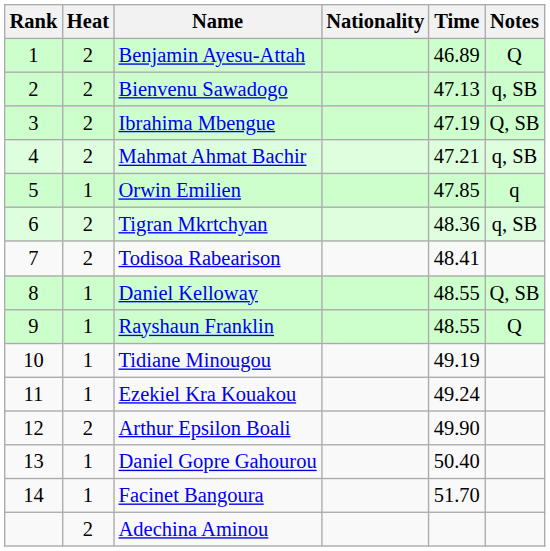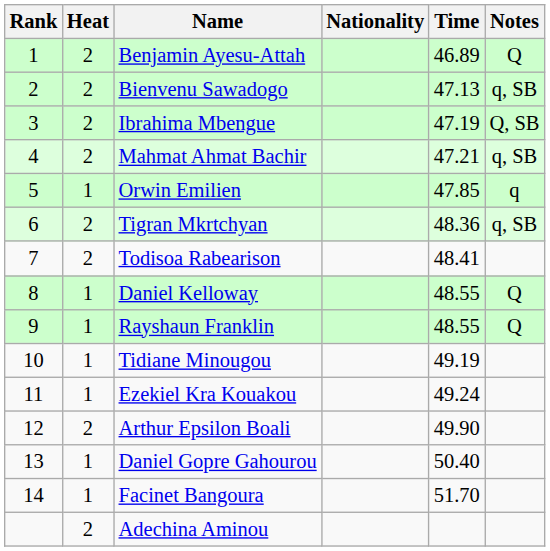 <table class="wikitable sortable" style="text-align:center; font-size:95%">
 <tr>
 <th>Rank</th>
 <th>Heat</th>
 <th>Name</th>
 <th>Nationality</th>
 <th>Time</th>
 <th>Notes</th>
 </tr>
 <tr bgcolor=ccffcc>
 <td>1</td>
 <td>2</td>
 <td align=left><a href='#'>Benjamin Ayesu-Attah</a></td>
 <td align=left></td>
 <td>46.89</td>
 <td>Q</td>
 </tr>
 <tr bgcolor=ccffcc>
 <td>2</td>
 <td>2</td>
 <td align=left><a href='#'>Bienvenu Sawadogo</a></td>
 <td align=left></td>
 <td>47.13</td>
 <td>q, SB</td>
 </tr>
 <tr bgcolor=ccffcc>
 <td>3</td>
 <td>2</td>
 <td align=left><a href='#'>Ibrahima Mbengue</a></td>
 <td align=left></td>
 <td>47.19</td>
 <td>Q, SB</td>
 </tr>
 <tr bgcolor=ddffdd>
 <td>4</td>
 <td>2</td>
 <td align=left><a href='#'>Mahmat Ahmat Bachir</a></td>
 <td align=left></td>
 <td>47.21</td>
 <td>q, SB</td>
 </tr>
 <tr bgcolor=ccffcc>
 <td>5</td>
 <td>1</td>
 <td align=left><a href='#'>Orwin Emilien</a></td>
 <td align=left></td>
 <td>47.85</td>
 <td>q</td>
 </tr>
 <tr bgcolor=ddffdd>
 <td>6</td>
 <td>2</td>
 <td align=left><a href='#'>Tigran Mkrtchyan</a></td>
 <td align=left></td>
 <td>48.36</td>
 <td>q, SB</td>
 </tr>
 <tr>
 <td>7</td>
 <td>2</td>
 <td align=left><a href='#'>Todisoa Rabearison</a></td>
 <td align=left></td>
 <td>48.41</td>
 <td></td>
 </tr>
 <tr bgcolor=ccffcc>
 <td>8</td>
 <td>1</td>
 <td align=left><a href='#'>Daniel Kelloway</a></td>
 <td align=left></td>
 <td>48.55</td>
-<td>Q, SB</td>
+<td>Q</td>
 </tr>
 <tr bgcolor=ccffcc>
 <td>9</td>
 <td>1</td>
 <td align=left><a href='#'>Rayshaun Franklin</a></td>
 <td align=left></td>
 <td>48.55</td>
 <td>Q</td>
 </tr>
 <tr>
 <td>10</td>
 <td>1</td>
 <td align=left><a href='#'>Tidiane Minougou</a></td>
 <td align=left></td>
 <td>49.19</td>
 <td></td>
 </tr>
 <tr>
 <td>11</td>
 <td>1</td>
 <td align=left><a href='#'>Ezekiel Kra Kouakou</a></td>
 <td align=left></td>
 <td>49.24</td>
 <td></td>
 </tr>
 <tr>
 <td>12</td>
 <td>2</td>
 <td align=left><a href='#'>Arthur Epsilon Boali</a></td>
 <td align=left></td>
 <td>49.90</td>
 <td></td>
 </tr>
 <tr>
 <td>13</td>
 <td>1</td>
 <td align=left><a href='#'>Daniel Gopre Gahourou</a></td>
 <td align=left></td>
 <td>50.40</td>
 <td></td>
 </tr>
 <tr>
 <td>14</td>
 <td>1</td>
 <td align=left><a href='#'>Facinet Bangoura</a></td>
 <td align=left></td>
 <td>51.70</td>
 <td></td>
 </tr>
 <tr>
 <td></td>
 <td>2</td>
 <td align=left><a href='#'>Adechina Aminou</a></td>
 <td align=left></td>
 <td></td>
 <td></td>
 </tr>
 </table>
